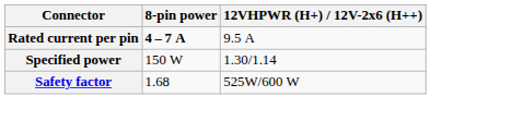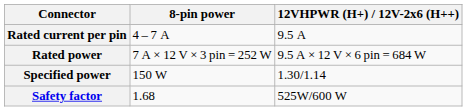 <table class="wikitable nowrap">
 <tr>
 <th>Connector</th>
 <th>8-pin power</th>
 <th>12VHPWR (H+) / 12V-2x6 (H++)</th>
 </tr>
 <tr>
 <th>Rated current per pin</th>
-<td><strong>4 – 7 A</strong></td>
+<td>4 – 7 A</td>
 <td>9.5 A </td>
+</tr>
+<tr>
+<th>Rated power</th>
+<td>7 A × 12 V × 3 pin = 252 W</td>
+<td>9.5 A × 12 V × 6 pin = 684 W</td>
 </tr>
 <tr>
 <th>Specified power</th>
 <td>150 W</td>
 <td>1.30/1.14</td>
 </tr>
 <tr>
 <th><a href='#'>Safety factor</a></th>
 <td>1.68</td>
 <td>525W/600 W</td>
 </tr>
 </table>
